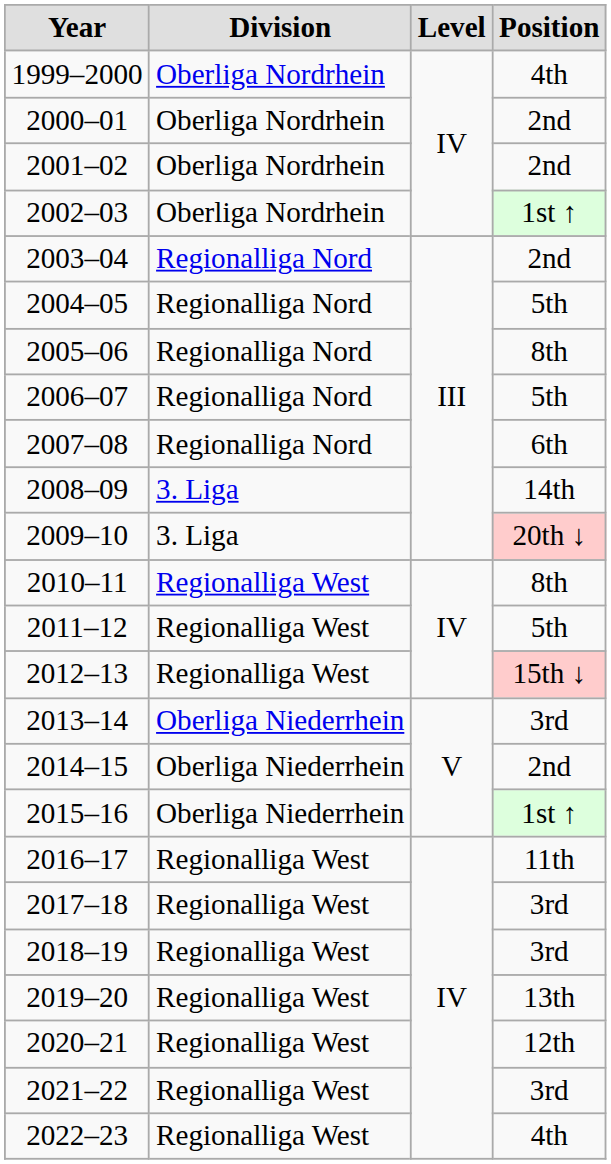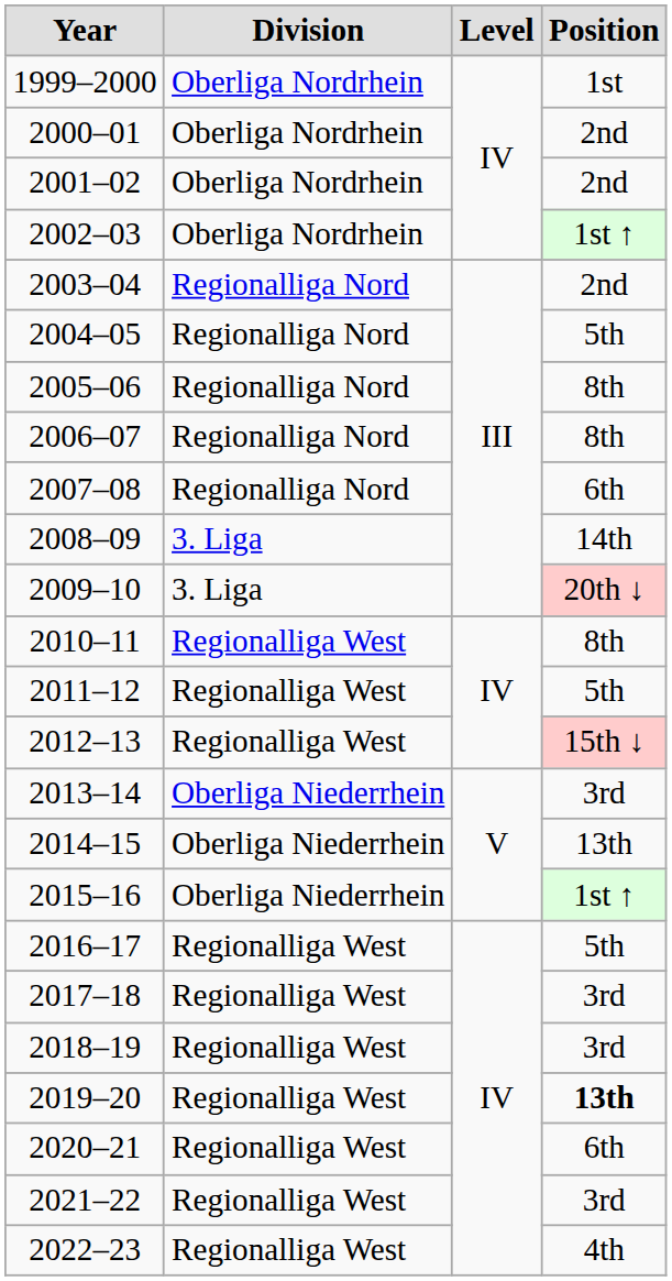 <table class="wikitable">
 <tr style="text-align:center; background:#dfdfdf;">
 <td><strong>Year</strong></td>
 <td><strong>Division</strong></td>
 <td><strong>Level</strong></td>
 <td><strong>Position</strong></td>
 </tr>
 <tr style="text-align:center;">
 <td>1999–2000</td>
 <td style="text-align:left;"><a href='#'>Oberliga Nordrhein</a></td>
 <td rowspan=4>IV</td>
-<td>4th</td>
+<td>1st</td>
 </tr>
 <tr style="text-align:center;">
 <td>2000–01</td>
 <td style="text-align:left;">Oberliga Nordrhein</td>
 <td>2nd</td>
 </tr>
 <tr style="text-align:center;">
 <td>2001–02</td>
 <td style="text-align:left;">Oberliga Nordrhein</td>
 <td>2nd</td>
 </tr>
 <tr style="text-align:center;">
 <td>2002–03</td>
 <td style="text-align:left;">Oberliga Nordrhein</td>
 <td style="background:#ddffdd">1st ↑</td>
 </tr>
 <tr style="text-align:center;">
 <td>2003–04</td>
 <td style="text-align:left;"><a href='#'>Regionalliga Nord</a></td>
 <td rowspan=7>III</td>
 <td>2nd</td>
 </tr>
 <tr style="text-align:center;">
 <td>2004–05</td>
 <td style="text-align:left;">Regionalliga Nord</td>
 <td>5th</td>
 </tr>
 <tr style="text-align:center;">
 <td>2005–06</td>
 <td style="text-align:left;">Regionalliga Nord</td>
 <td>8th</td>
 </tr>
 <tr style="text-align:center;">
 <td>2006–07</td>
 <td style="text-align:left;">Regionalliga Nord</td>
-<td>5th</td>
+<td>8th</td>
 </tr>
 <tr style="text-align:center;">
 <td>2007–08</td>
 <td style="text-align:left;">Regionalliga Nord</td>
 <td>6th</td>
 </tr>
 <tr style="text-align:center;">
 <td>2008–09</td>
 <td style="text-align:left;"><a href='#'>3. Liga</a></td>
 <td>14th</td>
 </tr>
 <tr style="text-align:center;">
 <td>2009–10</td>
 <td style="text-align:left;">3. Liga</td>
 <td style="background:#ffcccc">20th ↓</td>
 </tr>
 <tr style="text-align:center;">
 <td>2010–11</td>
 <td style="text-align:left;"><a href='#'>Regionalliga West</a></td>
 <td rowspan=3>IV</td>
 <td>8th</td>
 </tr>
 <tr style="text-align:center;">
 <td>2011–12</td>
 <td style="text-align:left;">Regionalliga West</td>
 <td>5th</td>
 </tr>
 <tr style="text-align:center;">
 <td>2012–13</td>
 <td style="text-align:left;">Regionalliga West</td>
 <td style="background:#ffcccc">15th ↓</td>
 </tr>
 <tr style="text-align:center;">
 <td>2013–14</td>
 <td style="text-align:left;"><a href='#'>Oberliga Niederrhein</a></td>
 <td rowspan=3>V</td>
 <td>3rd</td>
 </tr>
 <tr style="text-align:center;">
 <td>2014–15</td>
 <td style="text-align:left;">Oberliga Niederrhein</td>
-<td>2nd</td>
+<td>13th</td>
 </tr>
 <tr style="text-align:center;">
 <td>2015–16</td>
 <td style="text-align:left;">Oberliga Niederrhein</td>
 <td style="background:#ddffdd">1st ↑</td>
 </tr>
 <tr style="text-align:center;">
 <td>2016–17</td>
 <td style="text-align:left;">Regionalliga West</td>
 <td rowspan=7>IV</td>
-<td>11th</td>
+<td>5th</td>
 </tr>
 <tr style="text-align:center;">
 <td>2017–18</td>
 <td style="text-align:left;">Regionalliga West</td>
 <td>3rd</td>
 </tr>
 <tr style="text-align:center;">
 <td>2018–19</td>
 <td style="text-align:left;">Regionalliga West</td>
 <td>3rd</td>
 </tr>
 <tr style="text-align:center;">
 <td>2019–20</td>
 <td style="text-align:left;">Regionalliga West</td>
-<td>13th</td>
+<td><strong>13th</strong></td>
 </tr>
 <tr style="text-align:center;">
 <td>2020–21</td>
 <td style="text-align:left;">Regionalliga West</td>
-<td>12th</td>
+<td>6th</td>
 </tr>
 <tr style="text-align:center;">
 <td>2021–22</td>
 <td style="text-align:left;">Regionalliga West</td>
 <td>3rd</td>
 </tr>
 <tr style="text-align:center;">
 <td>2022–23</td>
 <td style="text-align:left;">Regionalliga West</td>
 <td>4th</td>
 </tr>
 </table>
